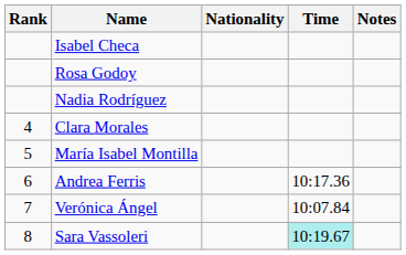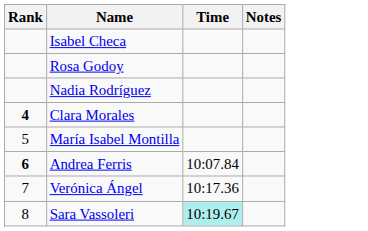 <table class="wikitable sortable" style="text-align:center;font-size:95%">
 <tr>
 <th>Rank</th>
 <th>Name</th>
-<th>Nationality</th>
 <th>Time</th>
 <th>Notes</th>
 </tr>
 <tr>
 <td></td>
 <td align=left><a href='#'>Isabel Checa</a></td>
-<td align=left></td>
 <td></td>
 <td></td>
 </tr>
 <tr>
 <td></td>
 <td align=left><a href='#'>Rosa Godoy</a></td>
-<td align=left></td>
 <td></td>
 <td></td>
 </tr>
 <tr>
 <td></td>
 <td align=left><a href='#'>Nadia Rodríguez</a></td>
-<td align=left></td>
 <td></td>
 <td></td>
 </tr>
 <tr>
-<td>4</td>
+<td><strong>4</strong></td>
 <td align=left><a href='#'>Clara Morales</a></td>
-<td align=left></td>
 <td></td>
 <td></td>
 </tr>
 <tr>
 <td>5</td>
 <td align=left><a href='#'>María Isabel Montilla</a></td>
-<td align=left></td>
 <td></td>
 <td></td>
 </tr>
 <tr>
-<td>6</td>
+<td><strong>6</strong></td>
 <td align=left><a href='#'>Andrea Ferris</a></td>
-<td align=left></td>
-<td>10:17.36</td>
+<td>10:07.84</td>
 <td></td>
 </tr>
 <tr>
 <td>7</td>
 <td align=left><a href='#'>Verónica Ángel</a></td>
-<td align=left></td>
-<td>10:07.84</td>
+<td>10:17.36</td>
 <td></td>
 </tr>
 <tr>
 <td>8</td>
 <td align=left><a href='#'>Sara Vassoleri</a></td>
-<td align=left></td>
 <td style="background: paleturquoise;">10:19.67</td>
 <td></td>
 </tr>
 </table>
